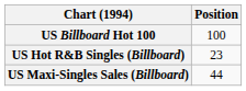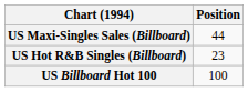 <table class="wikitable sortable plainrowheaders">
 <tr>
 <th scope="col">Chart (1994)</th>
 <th scope="col">Position</th>
 </tr>
 <tr>
-<th scope="row">US <em>Billboard</em> Hot 100</th>
-<td style="text-align:center">100</td>
+<th scope="row">US Maxi-Singles Sales (<em>Billboard</em>)</th>
+<td style="text-align:center">44</td>
 </tr>
 <tr>
 <th scope="row">US Hot R&B Singles (<em>Billboard</em>)</th>
 <td style="text-align:center">23</td>
 </tr>
 <tr>
-<th scope="row">US Maxi-Singles Sales (<em>Billboard</em>)</th>
-<td style="text-align:center">44</td>
+<th scope="row">US <em>Billboard</em> Hot 100</th>
+<td style="text-align:center">100</td>
 </tr>
 </table>
